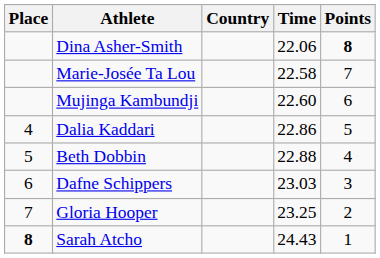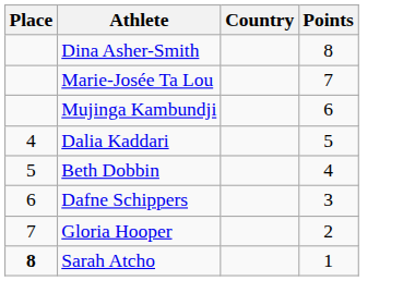 <table class="wikitable">
 <tr>
 <th>Place</th>
 <th>Athlete</th>
 <th>Country</th>
-<th>Time</th>
 <th>Points</th>
 </tr>
 <tr>
 <td align=center></td>
 <td><a href='#'>Dina Asher-Smith</a></td>
 <td></td>
-<td>22.06</td>
-<td align=center><strong>8</strong></td>
+<td align=center>8</td>
 </tr>
 <tr>
 <td align=center></td>
 <td><a href='#'>Marie-Josée Ta Lou</a></td>
 <td></td>
-<td>22.58</td>
 <td align=center>7</td>
 </tr>
 <tr>
 <td align=center></td>
 <td><a href='#'>Mujinga Kambundji</a></td>
 <td></td>
-<td>22.60</td>
 <td align=center>6</td>
 </tr>
 <tr>
 <td align=center>4</td>
 <td><a href='#'>Dalia Kaddari</a></td>
 <td></td>
-<td>22.86</td>
 <td align=center>5</td>
 </tr>
 <tr>
 <td align=center>5</td>
 <td><a href='#'>Beth Dobbin</a></td>
 <td></td>
-<td>22.88</td>
 <td align=center>4</td>
 </tr>
 <tr>
 <td align=center>6</td>
 <td><a href='#'>Dafne Schippers</a></td>
 <td></td>
-<td>23.03</td>
 <td align=center>3</td>
 </tr>
 <tr>
 <td align=center>7</td>
 <td><a href='#'>Gloria Hooper</a></td>
 <td></td>
-<td>23.25</td>
 <td align=center>2</td>
 </tr>
 <tr>
 <td align=center><strong>8</strong></td>
 <td><a href='#'>Sarah Atcho</a></td>
 <td></td>
-<td>24.43</td>
 <td align=center>1</td>
 </tr>
 </table>
